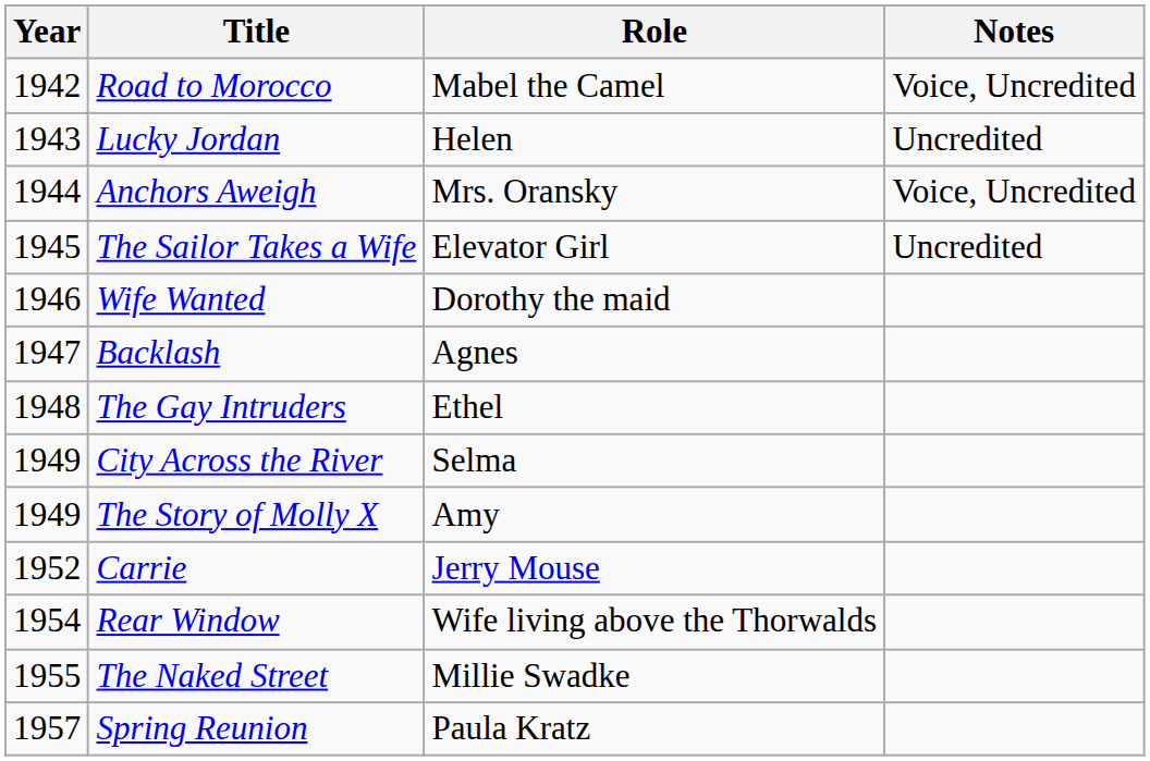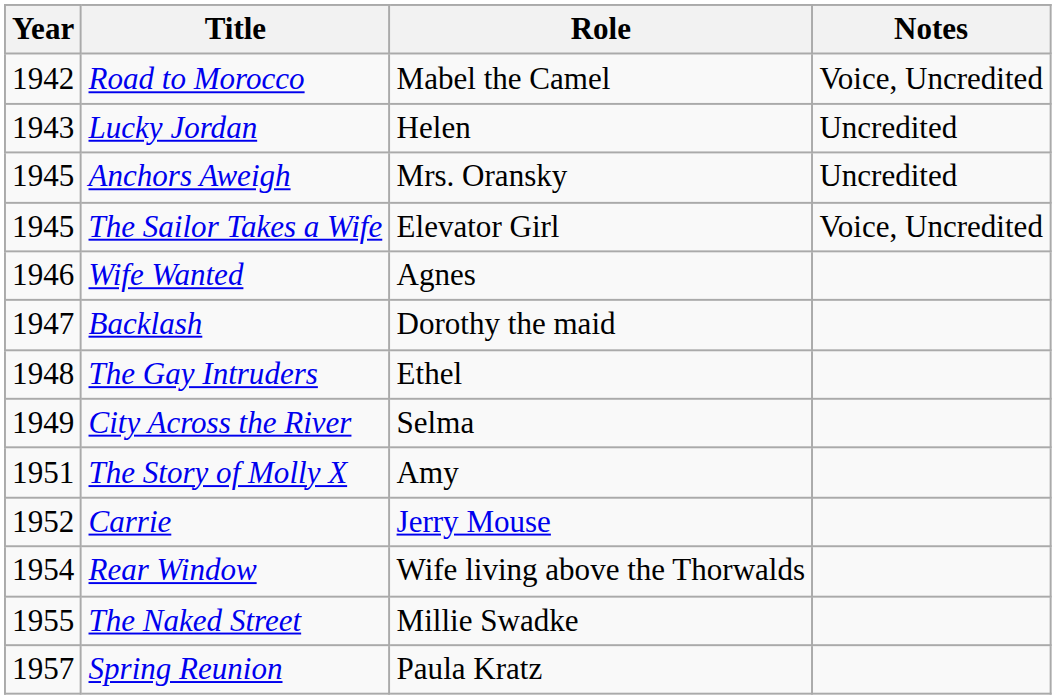 <table class="wikitable">
 <tr>
 <th>Year</th>
 <th>Title</th>
 <th>Role</th>
 <th>Notes</th>
 </tr>
 <tr>
 <td>1942</td>
 <td><em><a href='#'>Road to Morocco</a></em></td>
 <td>Mabel the Camel</td>
 <td>Voice, Uncredited</td>
 </tr>
 <tr>
 <td>1943</td>
 <td><em><a href='#'>Lucky Jordan</a></em></td>
 <td>Helen</td>
 <td>Uncredited</td>
 </tr>
 <tr>
-<td>1944</td>
+<td>1945</td>
 <td><em><a href='#'>Anchors Aweigh</a></em></td>
 <td>Mrs. Oransky</td>
-<td>Voice, Uncredited</td>
+<td>Uncredited</td>
 </tr>
 <tr>
 <td>1945</td>
 <td><em><a href='#'>The Sailor Takes a Wife</a></em></td>
 <td>Elevator Girl</td>
-<td>Uncredited</td>
+<td>Voice, Uncredited</td>
 </tr>
 <tr>
 <td>1946</td>
 <td><em><a href='#'>Wife Wanted</a></em></td>
-<td>Dorothy the maid</td>
+<td>Agnes</td>
 <td></td>
 </tr>
 <tr>
 <td>1947</td>
 <td><em><a href='#'>Backlash</a></em></td>
-<td>Agnes</td>
+<td>Dorothy the maid</td>
 <td></td>
 </tr>
 <tr>
 <td>1948</td>
 <td><em><a href='#'>The Gay Intruders</a></em></td>
 <td>Ethel</td>
 <td></td>
 </tr>
 <tr>
 <td>1949</td>
 <td><em><a href='#'>City Across the River</a></em></td>
 <td>Selma</td>
 <td></td>
 </tr>
 <tr>
-<td>1949</td>
+<td>1951</td>
 <td><em><a href='#'>The Story of Molly X</a></em></td>
 <td>Amy</td>
 <td></td>
 </tr>
 <tr>
 <td>1952</td>
 <td><em><a href='#'>Carrie</a></em></td>
 <td><a href='#'>Jerry Mouse</a></td>
 <td></td>
 </tr>
 <tr>
 <td>1954</td>
 <td><em><a href='#'>Rear Window</a></em></td>
 <td>Wife living above the Thorwalds</td>
 <td></td>
 </tr>
 <tr>
 <td>1955</td>
 <td><em><a href='#'>The Naked Street</a></em></td>
 <td>Millie Swadke</td>
 <td></td>
 </tr>
 <tr>
 <td>1957</td>
 <td><em><a href='#'>Spring Reunion</a></em></td>
 <td>Paula Kratz</td>
 <td></td>
 </tr>
 </table>
